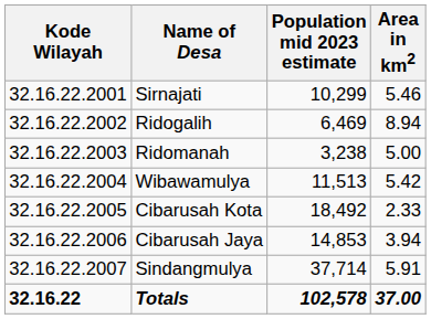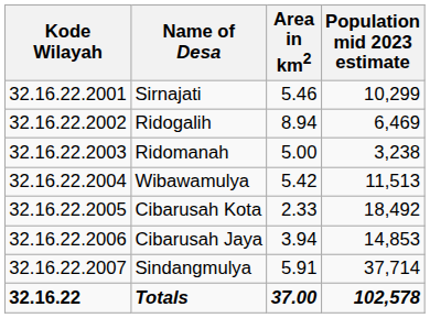 <table class="wikitable">
 <tr>
 <th>Kode <br>Wilayah</th>
 <th>Name of <br> <em>Desa</em></th>
+<th>Area <br>in <br>km<sup>2</sup></th>
 <th>Population<br>mid 2023<br>estimate</th>
-<th>Area <br>in <br>km<sup>2</sup></th>
 </tr>
 <tr>
 <td>32.16.22.2001</td>
 <td>Sirnajati</td>
+<td align="right">5.46</td>
 <td align="right">10,299</td>
-<td align="right">5.46</td>
 </tr>
 <tr>
 <td>32.16.22.2002</td>
 <td>Ridogalih</td>
+<td align="right">8.94</td>
 <td align="right">6,469</td>
-<td align="right">8.94</td>
 </tr>
 <tr>
 <td>32.16.22.2003</td>
 <td>Ridomanah</td>
+<td align="right">5.00</td>
 <td align="right">3,238</td>
-<td align="right">5.00</td>
 </tr>
 <tr>
 <td>32.16.22.2004</td>
 <td>Wibawamulya</td>
+<td align="right">5.42</td>
 <td align="right">11,513</td>
-<td align="right">5.42</td>
 </tr>
 <tr>
 <td>32.16.22.2005</td>
 <td>Cibarusah Kota</td>
+<td align="right">2.33</td>
 <td align="right">18,492</td>
-<td align="right">2.33</td>
 </tr>
 <tr>
 <td>32.16.22.2006</td>
 <td>Cibarusah Jaya</td>
+<td align="right">3.94</td>
 <td align="right">14,853</td>
-<td align="right">3.94</td>
 </tr>
 <tr>
 <td>32.16.22.2007</td>
 <td>Sindangmulya</td>
+<td align="right">5.91</td>
 <td align="right">37,714</td>
-<td align="right">5.91</td>
 </tr>
 <tr>
 <td><strong>32.16.22</strong></td>
 <td><strong><em>Totals</em></strong></td>
+<td align="right"><strong><em>37.00</em></strong></td>
 <td align="right"><strong><em>102,578</em></strong></td>
-<td align="right"><strong><em>37.00</em></strong></td>
 </tr>
 </table>
